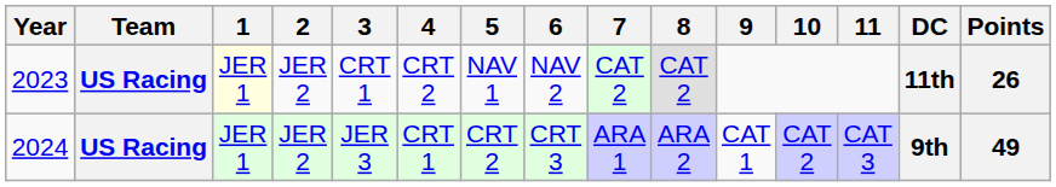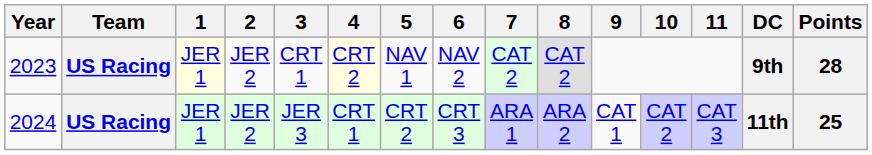 <table class="wikitable" style="text-align:center; font-size:85%">
 <tr>
 <th>Year</th>
 <th>Team</th>
 <th>1</th>
 <th>2</th>
 <th>3</th>
 <th>4</th>
 <th>5</th>
 <th>6</th>
 <th>7</th>
 <th>8</th>
 <th>9</th>
 <th>10</th>
 <th>11</th>
 <th>DC</th>
 <th>Points</th>
 </tr>
 <tr>
 <td><a href='#'>2023</a></td>
 <th><a href='#'>US Racing</a></th>
 <td style="background: lightyellow;"><a href='#'>JER<br>1</a></td>
 <td><a href='#'>JER<br>2</a></td>
 <td><a href='#'>CRT<br>1</a></td>
-<td><a href='#'>CRT<br>2</a></td>
+<td style="background: lightyellow;"><a href='#'>CRT<br>2</a></td>
 <td><a href='#'>NAV<br>1</a></td>
 <td><a href='#'>NAV<br>2</a></td>
 <td style="background:#DFFFDF;"><a href='#'>CAT<br>2</a><br></td>
 <td style="background:#DFDFDF;"><a href='#'>CAT<br>2</a><br></td>
 <td colspan="3"></td>
-<th>11th</th>
-<th>26</th>
+<th>9th</th>
+<th>28</th>
 </tr>
 <tr>
 <td><a href='#'>2024</a></td>
 <th><a href='#'>US Racing</a></th>
 <td style="background:#DFFFDF;"><a href='#'>JER<br>1</a><br></td>
 <td style="background:#DFFFDF;"><a href='#'>JER<br>2</a><br></td>
 <td style="background:#DFFFDF;"><a href='#'>JER<br>3</a><br></td>
 <td style="background:#DFFFDF;"><a href='#'>CRT<br>1</a><br></td>
 <td style="background:#DFFFDF;"><a href='#'>CRT<br>2</a><br></td>
 <td style="background:#DFFFDF;"><a href='#'>CRT<br>3</a><br></td>
 <td style="background:#CFCFFF;"><a href='#'>ARA<br>1</a><br></td>
 <td style="background:#CFCFFF;"><a href='#'>ARA<br>2</a><br></td>
 <td style="background:#FFFFF;"><a href='#'>CAT<br>1</a><br></td>
 <td style="background:#CFCFFF;"><a href='#'>CAT<br>2</a><br></td>
 <td style="background:#CFCFFF;"><a href='#'>CAT<br>3</a><br></td>
-<th>9th</th>
-<th>49</th>
+<th>11th</th>
+<th>25</th>
 </tr>
 </table>
